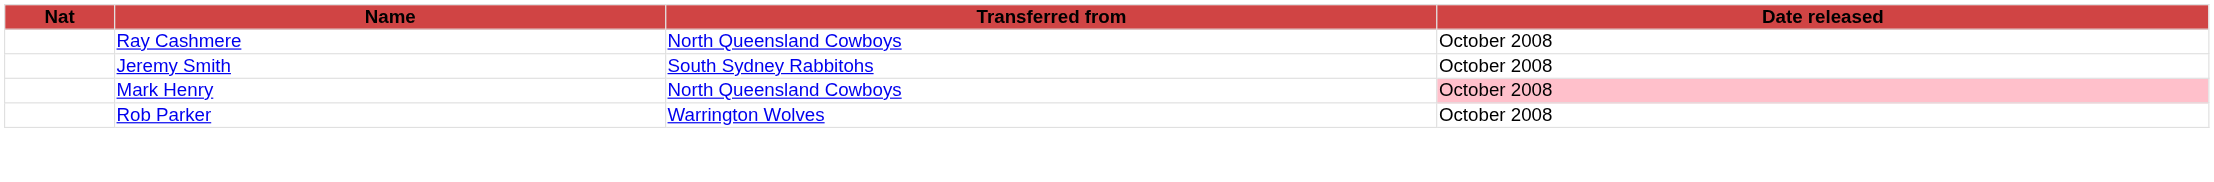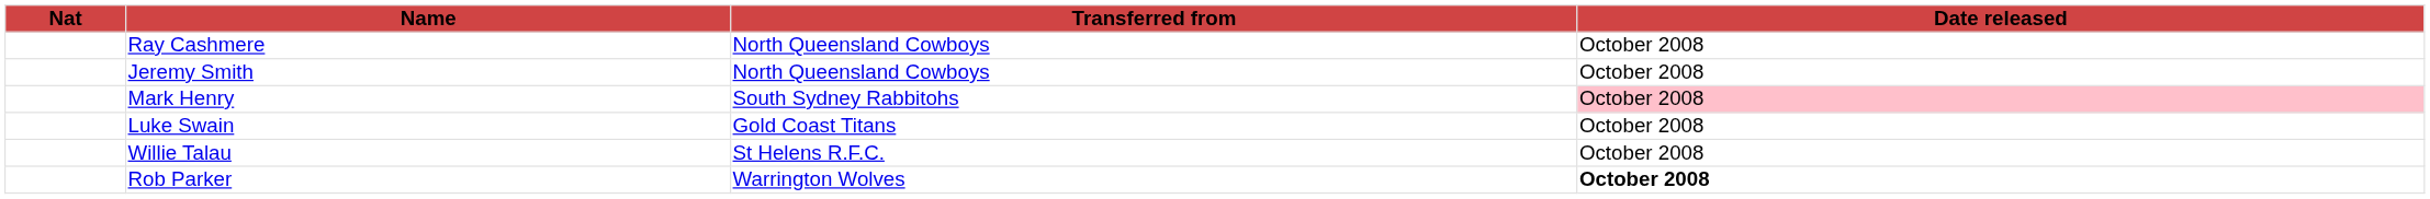 <table border="1" width="95%" bordercolor="#FFFFFF" style="border-collapse: collapse; border-color: #E0E0E0;">
 <tr bgcolor=#d04444>
 <th width=5%>Nat</th>
 <th width=25%>Name</th>
 <th width=35%>Transferred from</th>
 <th width=45%>Date released</th>
 </tr>
 <tr>
 <td></td>
 <td><a href='#'>Ray Cashmere</a></td>
 <td><a href='#'>North Queensland Cowboys</a></td>
 <td>October 2008</td>
 </tr>
 <tr>
 <td></td>
 <td><a href='#'>Jeremy Smith</a></td>
-<td><a href='#'>South Sydney Rabbitohs</a></td>
+<td><a href='#'>North Queensland Cowboys</a></td>
 <td>October 2008</td>
 </tr>
 <tr>
 <td></td>
 <td><a href='#'>Mark Henry</a></td>
-<td><a href='#'>North Queensland Cowboys</a></td>
+<td><a href='#'>South Sydney Rabbitohs</a></td>
 <td style="background: pink;">October 2008</td>
+</tr>
+<tr>
+<td></td>
+<td><a href='#'>Luke Swain</a></td>
+<td><a href='#'>Gold Coast Titans</a></td>
+<td>October 2008</td>
+</tr>
+<tr>
+<td></td>
+<td><a href='#'>Willie Talau</a></td>
+<td><a href='#'>St Helens R.F.C.</a></td>
+<td>October 2008</td>
 </tr>
 <tr>
 <td></td>
 <td><a href='#'>Rob Parker</a></td>
 <td><a href='#'>Warrington Wolves</a></td>
-<td>October 2008</td>
+<td><strong>October 2008</strong></td>
 </tr>
 </table>
